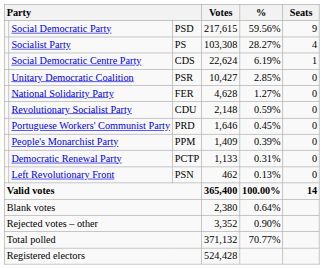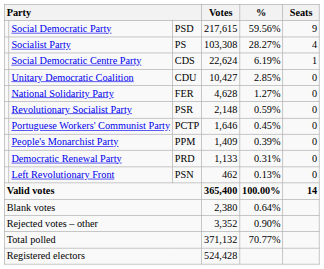 <table class="wikitable" border="1" style="text-align:right;">
 <tr>
 <th style="text-align:left;" colspan=3>Party</th>
 <th align=center width="50">Votes</th>
 <th align=center width="50">%</th>
 <th align=center width="50">Seats</th>
 </tr>
 <tr>
 <td></td>
 <td align=left><a href='#'>Social Democratic Party</a></td>
 <td align=left>PSD</td>
 <td>217,615</td>
 <td>59.56%</td>
 <td>9</td>
 </tr>
 <tr>
 <td></td>
 <td align=left><a href='#'>Socialist Party</a></td>
 <td align=left>PS</td>
 <td>103,308</td>
 <td>28.27%</td>
 <td>4</td>
 </tr>
 <tr>
 <td></td>
 <td align=left style="white-space: nowrap;"><a href='#'>Social Democratic Centre Party</a></td>
 <td align=left>CDS</td>
 <td>22,624</td>
 <td>6.19%</td>
 <td>1</td>
 </tr>
 <tr>
 <td></td>
 <td align=left style="white-space: nowrap;"><a href='#'>Unitary Democratic Coalition</a></td>
-<td align=left>PSR</td>
+<td align=left>CDU</td>
 <td>10,427</td>
 <td>2.85%</td>
 <td>0</td>
 </tr>
 <tr>
 <td></td>
 <td align=left><a href='#'>National Solidarity Party</a></td>
 <td align=left>FER</td>
 <td>4,628</td>
 <td>1.27%</td>
 <td>0</td>
 </tr>
 <tr>
 <td></td>
 <td align=left><a href='#'>Revolutionary Socialist Party</a></td>
-<td align=left>CDU</td>
+<td align=left>PSR</td>
 <td>2,148</td>
 <td>0.59%</td>
 <td>0</td>
 </tr>
 <tr>
 <td></td>
 <td align=left><a href='#'>Portuguese Workers' Communist Party</a></td>
-<td align=left>PRD</td>
+<td align=left>PCTP</td>
 <td>1,646</td>
 <td>0.45%</td>
 <td>0</td>
 </tr>
 <tr>
 <td></td>
 <td align=left><a href='#'>People's Monarchist Party</a></td>
 <td align=left>PPM</td>
 <td>1,409</td>
 <td>0.39%</td>
 <td>0</td>
 </tr>
 <tr>
 <td></td>
 <td align=left><a href='#'>Democratic Renewal Party</a></td>
-<td align=left>PCTP</td>
+<td align=left>PRD</td>
 <td>1,133</td>
 <td>0.31%</td>
 <td>0</td>
 </tr>
 <tr>
 <td></td>
 <td align=left><a href='#'>Left Revolutionary Front</a></td>
 <td align=left>PSN</td>
 <td>462</td>
 <td>0.13%</td>
 <td>0</td>
 </tr>
 <tr style="font-weight:bold">
 <td align=left colspan=3>Valid votes</td>
 <td>365,400</td>
 <td>100.00%</td>
 <td>14</td>
 </tr>
 <tr>
 <td align=left colspan=3>Blank votes</td>
 <td>2,380</td>
 <td>0.64%</td>
 <td></td>
 </tr>
 <tr>
 <td align=left colspan=3>Rejected votes – other</td>
 <td>3,352</td>
 <td>0.90%</td>
 <td></td>
 </tr>
 <tr>
 <td align=left colspan=3>Total polled</td>
 <td>371,132</td>
 <td>70.77%</td>
 <td></td>
 </tr>
 <tr>
 <td align=left colspan=3>Registered electors</td>
 <td>524,428</td>
 <td></td>
 <td></td>
 </tr>
 </table>
